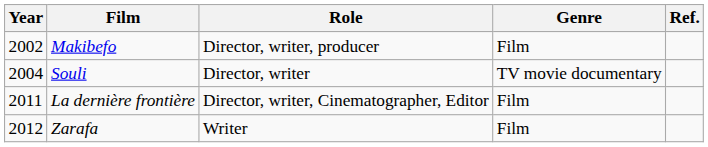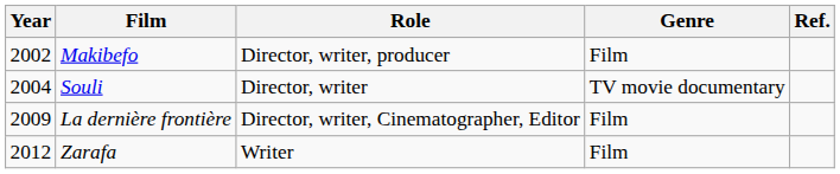 <table class="wikitable">
 <tr>
 <th>Year</th>
 <th>Film</th>
 <th>Role</th>
 <th>Genre</th>
 <th>Ref.</th>
 </tr>
 <tr>
 <td>2002</td>
 <td><em><a href='#'>Makibefo</a></em></td>
 <td>Director, writer, producer</td>
 <td>Film</td>
 <td></td>
 </tr>
 <tr>
 <td>2004</td>
 <td><em><a href='#'>Souli</a></em></td>
 <td>Director, writer</td>
 <td>TV movie documentary</td>
 <td></td>
 </tr>
 <tr>
-<td>2011</td>
+<td>2009</td>
 <td><em>La dernière frontière</em></td>
 <td>Director, writer, Cinematographer, Editor</td>
 <td>Film</td>
 <td></td>
 </tr>
 <tr>
 <td>2012</td>
 <td><em>Zarafa</em></td>
 <td>Writer</td>
 <td>Film</td>
 <td></td>
 </tr>
 </table>
